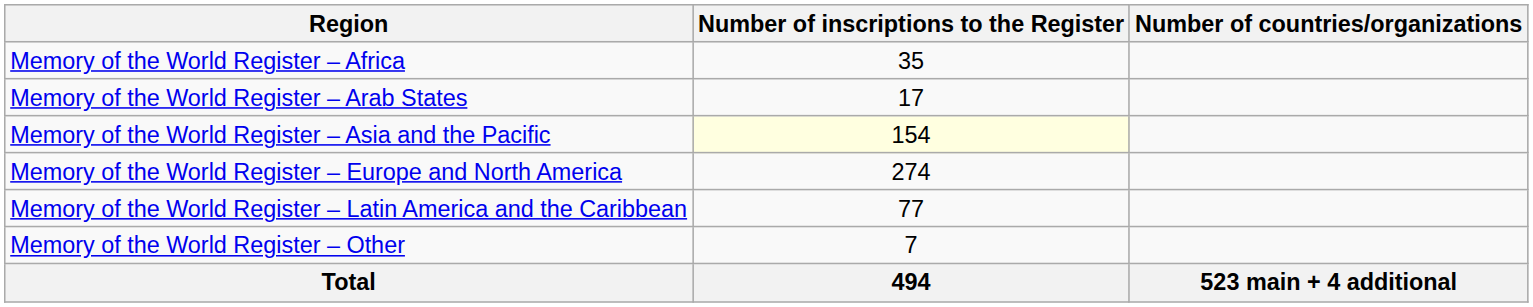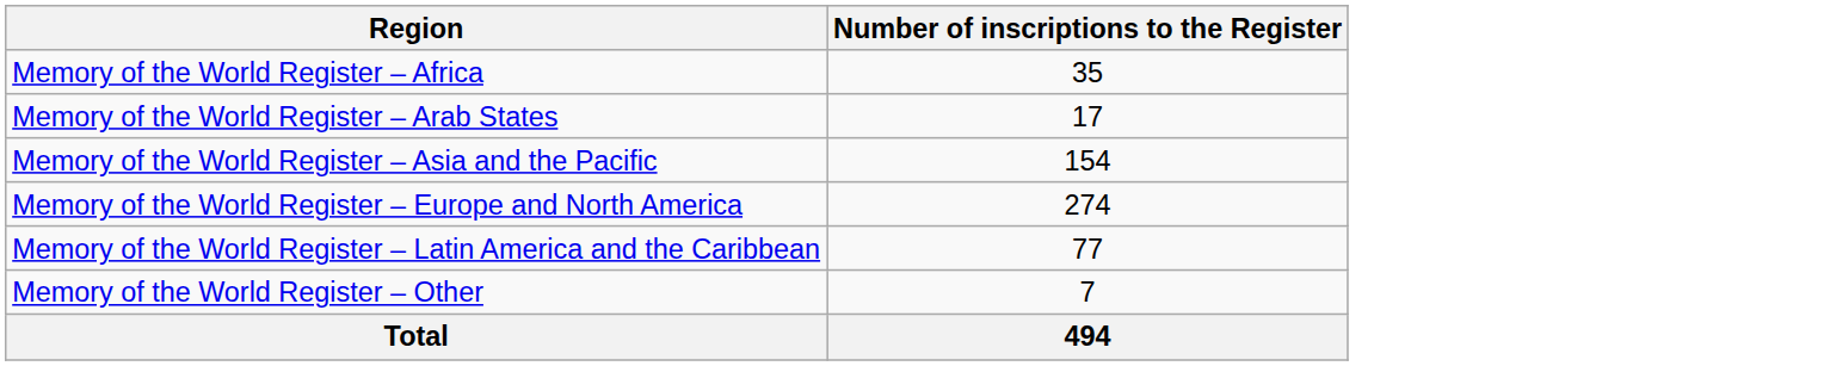 <table class="wikitable" style="margin:0 1em 0 0; font-size:95%;">
 <tr style="background:#efefef;">
 <th>Region</th>
 <th>Number of inscriptions to the Register</th>
-<th>Number of countries/organizations</th>
 </tr>
 <tr>
 <td><a href='#'>Memory of the World Register – Africa</a></td>
 <td style="text-align:center;">35</td>
-<td style="text-align:center;"></td>
 </tr>
 <tr>
 <td><a href='#'>Memory of the World Register – Arab States</a></td>
 <td style="text-align:center;">17</td>
-<td style="text-align:center;"></td>
 </tr>
 <tr>
 <td><a href='#'>Memory of the World Register – Asia and the Pacific</a></td>
-<td style="background: lightyellow; text-align:center;">154</td>
-<td style="text-align:center;"></td>
+<td style="text-align:center;">154</td>
 </tr>
 <tr>
 <td><a href='#'>Memory of the World Register – Europe and North America</a></td>
 <td style="text-align:center;">274</td>
-<td style="text-align:center;"></td>
 </tr>
 <tr>
 <td><a href='#'>Memory of the World Register – Latin America and the Caribbean</a></td>
 <td style="text-align:center;">77</td>
-<td style="text-align:center;"></td>
 </tr>
 <tr>
 <td><a href='#'>Memory of the World Register – Other</a></td>
 <td style="text-align:center;">7</td>
-<td style="text-align:center;"></td>
 </tr>
 <tr>
 <th align="right"><strong>Total</strong></th>
 <th>494</th>
-<th>523 main + 4 additional</th>
 </tr>
 </table>
